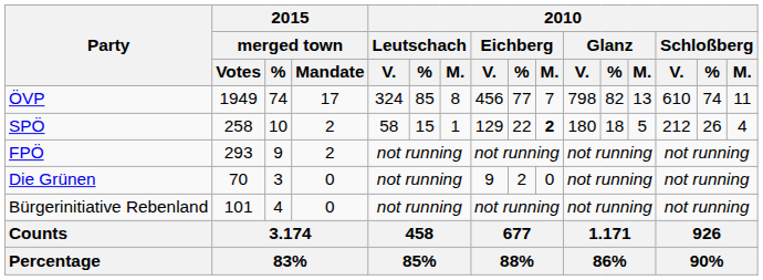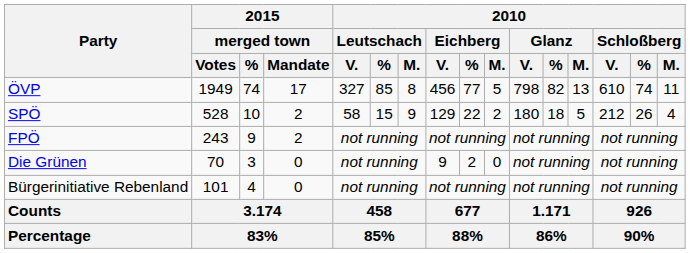 <table class="wikitable zebra" style="text-align:center">
 <tr class="hintergrundfarbe9">
 <th rowspan="3">Party</th>
 <th colspan="3">2015</th>
 <th colspan="12">2010</th>
 </tr>
 <tr class="hintergrundfarbe9">
 <th colspan="3">merged town</th>
 <th colspan="3">Leutschach</th>
 <th colspan="3">Eichberg</th>
 <th colspan="3">Glanz</th>
 <th colspan="3">Schloßberg</th>
 </tr>
 <tr class="hintergrundfarbe9">
 <th>Votes</th>
 <th>%</th>
 <th>Mandate</th>
 <th>V.</th>
 <th>%</th>
 <th>M.</th>
 <th>V.</th>
 <th>%</th>
 <th>M.</th>
 <th>V.</th>
 <th>%</th>
 <th>M.</th>
 <th>V.</th>
 <th>%</th>
 <th>M.</th>
 </tr>
 <tr>
 <td style="text-align:left"><a href='#'>ÖVP</a></td>
 <td>1949</td>
 <td>74</td>
 <td>17</td>
-<td>324</td>
+<td>327</td>
 <td>85</td>
 <td>8</td>
 <td>456</td>
 <td>77</td>
-<td>7</td>
+<td>5</td>
 <td>798</td>
 <td>82</td>
 <td>13</td>
 <td>610</td>
 <td>74</td>
 <td>11</td>
 </tr>
 <tr>
 <td style="text-align:left"><a href='#'>SPÖ</a></td>
-<td>258</td>
+<td>528</td>
 <td>10</td>
 <td>2</td>
 <td>58</td>
 <td>15</td>
-<td>1</td>
+<td>9</td>
 <td>129</td>
 <td>22</td>
-<td><strong>2</strong></td>
+<td>2</td>
 <td>180</td>
 <td>18</td>
 <td>5</td>
 <td>212</td>
 <td>26</td>
 <td>4</td>
 </tr>
 <tr>
 <td style="text-align:left"><a href='#'>FPÖ</a></td>
-<td>293</td>
+<td>243</td>
 <td>9</td>
 <td>2</td>
 <td colspan=3><em>not running</em></td>
 <td colspan=3><em>not running</em></td>
 <td colspan=3><em>not running</em></td>
 <td colspan=3><em>not running</em></td>
 </tr>
 <tr>
 <td style="text-align:left"><a href='#'>Die Grünen</a></td>
 <td>70</td>
 <td>3</td>
 <td>0</td>
 <td colspan=3><em>not running</em></td>
 <td>9</td>
 <td>2</td>
 <td>0</td>
 <td colspan=3><em>not running</em></td>
 <td colspan=3><em>not running</em></td>
 </tr>
 <tr>
 <td style="text-align:left">Bürgerinitiative Rebenland</td>
 <td>101</td>
 <td>4</td>
 <td>0</td>
 <td colspan=3><em>not running</em></td>
 <td colspan=3><em>not running</em></td>
 <td colspan=3><em>not running</em></td>
 <td colspan=3><em>not running</em></td>
 </tr>
 <tr class="hintergrundfarbe9">
 <th style="text-align:left">Counts</th>
 <th colspan="3">3.174</th>
 <th colspan="3">458</th>
 <th colspan="3">677</th>
 <th colspan="3">1.171</th>
 <th colspan="3">926</th>
 </tr>
 <tr class="hintergrundfarbe9">
 <th style="text-align:left">Percentage</th>
 <th colspan="3">83%</th>
 <th colspan="3">85%</th>
 <th colspan="3">88%</th>
 <th colspan="3">86%</th>
 <th colspan="3">90%</th>
 </tr>
 </table>
